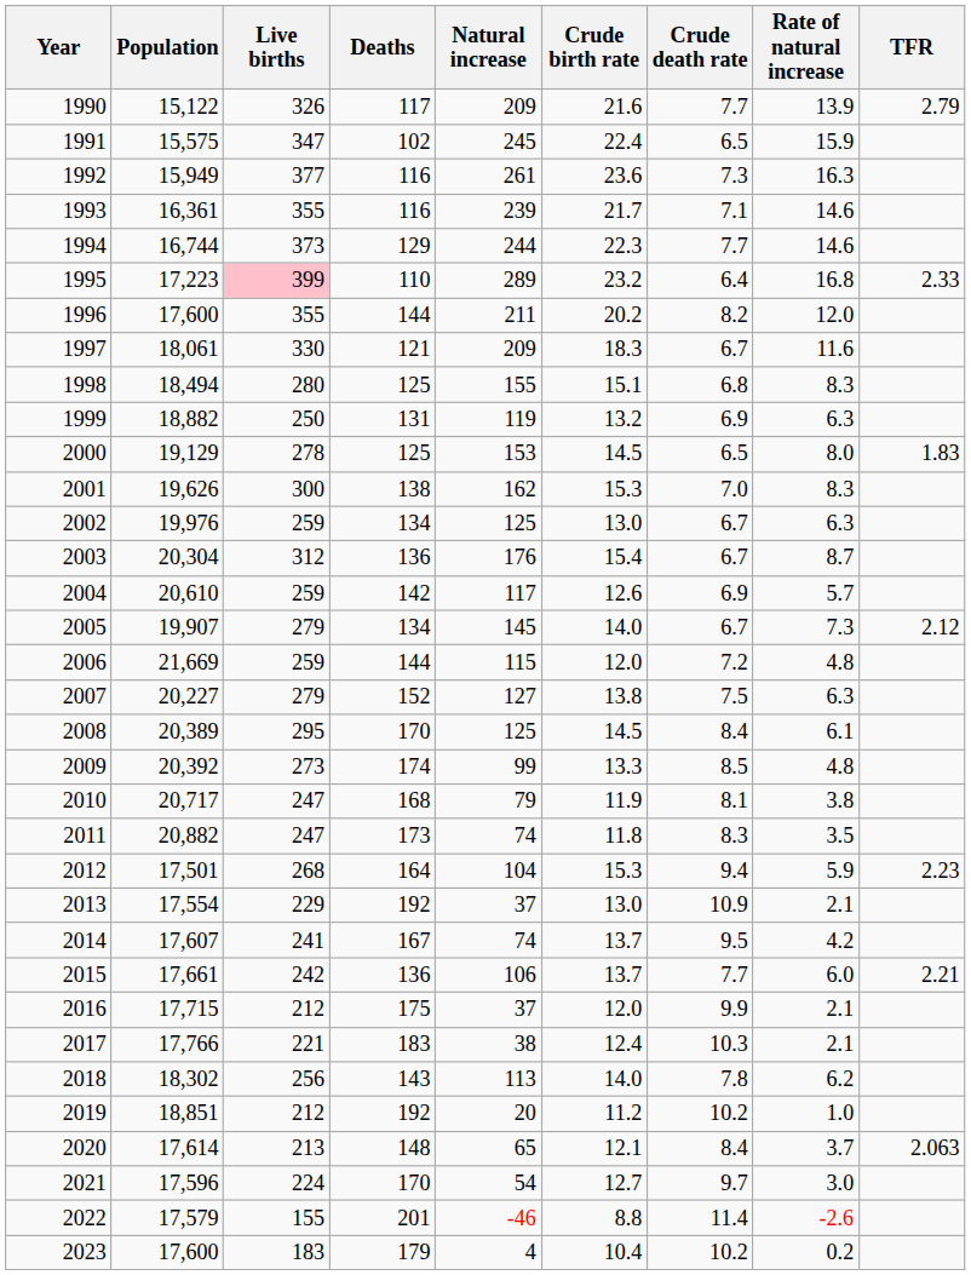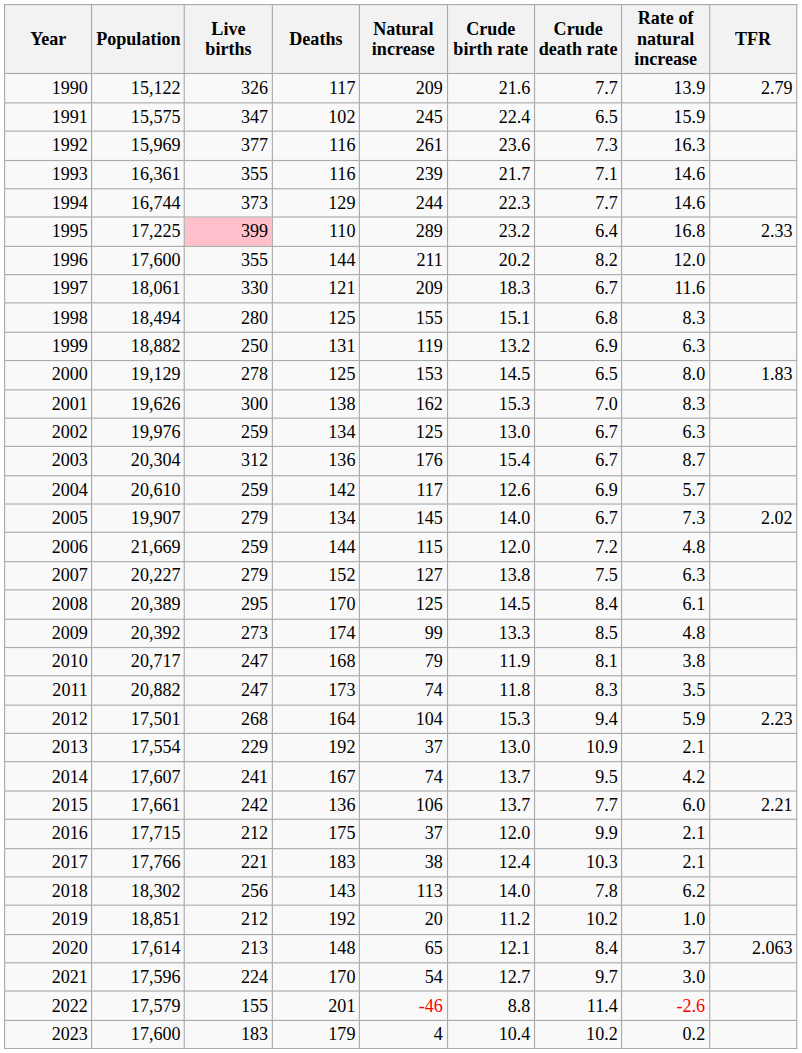 <table class="wikitable">
 <tr>
 <th width="70">Year</th>
 <th width="70">Population</th>
 <th width="70">Live births</th>
 <th width="70">Deaths</th>
 <th width="70">Natural increase</th>
 <th width="70">Crude birth rate</th>
 <th width="70">Crude death rate</th>
 <th width="70">Rate of natural increase</th>
 <th width="70">TFR</th>
 </tr>
 <tr>
 <td align="right">1990</td>
 <td align="right">15,122</td>
 <td align="right">326</td>
 <td align="right">117</td>
 <td align="right">209</td>
 <td align="right">21.6</td>
 <td align="right">7.7</td>
 <td align="right">13.9</td>
 <td align="right">2.79</td>
 </tr>
 <tr>
 <td align="right">1991</td>
 <td align="right">15,575</td>
 <td align="right">347</td>
 <td align="right">102</td>
 <td align="right">245</td>
 <td align="right">22.4</td>
 <td align="right">6.5</td>
 <td align="right">15.9</td>
 <td align="right"></td>
 </tr>
 <tr>
 <td align="right">1992</td>
-<td align="right">15,949</td>
+<td align="right">15,969</td>
 <td align="right">377</td>
 <td align="right">116</td>
 <td align="right">261</td>
 <td align="right">23.6</td>
 <td align="right">7.3</td>
 <td align="right">16.3</td>
 <td align="right"></td>
 </tr>
 <tr>
 <td align="right">1993</td>
 <td align="right">16,361</td>
 <td align="right">355</td>
 <td align="right">116</td>
 <td align="right">239</td>
 <td align="right">21.7</td>
 <td align="right">7.1</td>
 <td align="right">14.6</td>
 <td align="right"></td>
 </tr>
 <tr>
 <td align="right">1994</td>
 <td align="right">16,744</td>
 <td align="right">373</td>
 <td align="right">129</td>
 <td align="right">244</td>
 <td align="right">22.3</td>
 <td align="right">7.7</td>
 <td align="right">14.6</td>
 <td align="right"></td>
 </tr>
 <tr>
 <td align="right">1995</td>
-<td align="right">17,223</td>
+<td align="right">17,225</td>
 <td align="right" style="background: pink;">399</td>
 <td align="right">110</td>
 <td align="right">289</td>
 <td align="right">23.2</td>
 <td align="right">6.4</td>
 <td align="right">16.8</td>
 <td align="right">2.33</td>
 </tr>
 <tr>
 <td align="right">1996</td>
 <td align="right">17,600</td>
 <td align="right">355</td>
 <td align="right">144</td>
 <td align="right">211</td>
 <td align="right">20.2</td>
 <td align="right">8.2</td>
 <td align="right">12.0</td>
 <td align="right"></td>
 </tr>
 <tr>
 <td align="right">1997</td>
 <td align="right">18,061</td>
 <td align="right">330</td>
 <td align="right">121</td>
 <td align="right">209</td>
 <td align="right">18.3</td>
 <td align="right">6.7</td>
 <td align="right">11.6</td>
 <td align="right"></td>
 </tr>
 <tr>
 <td align="right">1998</td>
 <td align="right">18,494</td>
 <td align="right">280</td>
 <td align="right">125</td>
 <td align="right">155</td>
 <td align="right">15.1</td>
 <td align="right">6.8</td>
 <td align="right">8.3</td>
 <td align="right"></td>
 </tr>
 <tr>
 <td align="right">1999</td>
 <td align="right">18,882</td>
 <td align="right">250</td>
 <td align="right">131</td>
 <td align="right">119</td>
 <td align="right">13.2</td>
 <td align="right">6.9</td>
 <td align="right">6.3</td>
 <td align="right"></td>
 </tr>
 <tr>
 <td align="right">2000</td>
 <td align="right">19,129</td>
 <td align="right">278</td>
 <td align="right">125</td>
 <td align="right">153</td>
 <td align="right">14.5</td>
 <td align="right">6.5</td>
 <td align="right">8.0</td>
 <td align="right">1.83</td>
 </tr>
 <tr>
 <td align="right">2001</td>
 <td align="right">19,626</td>
 <td align="right">300</td>
 <td align="right">138</td>
 <td align="right">162</td>
 <td align="right">15.3</td>
 <td align="right">7.0</td>
 <td align="right">8.3</td>
 <td align="right"></td>
 </tr>
 <tr>
 <td align="right">2002</td>
 <td align="right">19,976</td>
 <td align="right">259</td>
 <td align="right">134</td>
 <td align="right">125</td>
 <td align="right">13.0</td>
 <td align="right">6.7</td>
 <td align="right">6.3</td>
 <td align="right"></td>
 </tr>
 <tr>
 <td align="right">2003</td>
 <td align="right">20,304</td>
 <td align="right">312</td>
 <td align="right">136</td>
 <td align="right">176</td>
 <td align="right">15.4</td>
 <td align="right">6.7</td>
 <td align="right">8.7</td>
 <td align="right"></td>
 </tr>
 <tr>
 <td align="right">2004</td>
 <td align="right">20,610</td>
 <td align="right">259</td>
 <td align="right">142</td>
 <td align="right">117</td>
 <td align="right">12.6</td>
 <td align="right">6.9</td>
 <td align="right">5.7</td>
 <td align="right"></td>
 </tr>
 <tr>
 <td align="right">2005</td>
 <td align="right">19,907</td>
 <td align="right">279</td>
 <td align="right">134</td>
 <td align="right">145</td>
 <td align="right">14.0</td>
 <td align="right">6.7</td>
 <td align="right">7.3</td>
-<td align="right">2.12</td>
+<td align="right">2.02</td>
 </tr>
 <tr>
 <td align="right">2006</td>
 <td align="right">21,669</td>
 <td align="right">259</td>
 <td align="right">144</td>
 <td align="right">115</td>
 <td align="right">12.0</td>
 <td align="right">7.2</td>
 <td align="right">4.8</td>
 <td align="right"></td>
 </tr>
 <tr>
 <td align="right">2007</td>
 <td align="right">20,227</td>
 <td align="right">279</td>
 <td align="right">152</td>
 <td align="right">127</td>
 <td align="right">13.8</td>
 <td align="right">7.5</td>
 <td align="right">6.3</td>
 <td align="right"></td>
 </tr>
 <tr>
 <td align="right">2008</td>
 <td align="right">20,389</td>
 <td align="right">295</td>
 <td align="right">170</td>
 <td align="right">125</td>
 <td align="right">14.5</td>
 <td align="right">8.4</td>
 <td align="right">6.1</td>
 <td align="right"></td>
 </tr>
 <tr>
 <td align="right">2009</td>
 <td align="right">20,392</td>
 <td align="right">273</td>
 <td align="right">174</td>
 <td align="right">99</td>
 <td align="right">13.3</td>
 <td align="right">8.5</td>
 <td align="right">4.8</td>
 <td align="right"></td>
 </tr>
 <tr>
 <td align="right">2010</td>
 <td align="right">20,717</td>
 <td align="right">247</td>
 <td align="right">168</td>
 <td align="right">79</td>
 <td align="right">11.9</td>
 <td align="right">8.1</td>
 <td align="right">3.8</td>
 <td align="right"></td>
 </tr>
 <tr>
 <td align="right">2011</td>
 <td align="right">20,882</td>
 <td align="right">247</td>
 <td align="right">173</td>
 <td align="right">74</td>
 <td align="right">11.8</td>
 <td align="right">8.3</td>
 <td align="right">3.5</td>
 <td align="right"></td>
 </tr>
 <tr>
 <td align="right">2012</td>
 <td align="right">17,501</td>
 <td align="right">268</td>
 <td align="right">164</td>
 <td align="right">104</td>
 <td align="right">15.3</td>
 <td align="right">9.4</td>
 <td align="right">5.9</td>
 <td align="right">2.23</td>
 </tr>
 <tr>
 <td align="right">2013</td>
 <td align="right">17,554</td>
 <td align="right">229</td>
 <td align="right">192</td>
 <td align="right">37</td>
 <td align="right">13.0</td>
 <td align="right">10.9</td>
 <td align="right">2.1</td>
 <td align="right"></td>
 </tr>
 <tr>
 <td align="right">2014</td>
 <td align="right">17,607</td>
 <td align="right">241</td>
 <td align="right">167</td>
 <td align="right">74</td>
 <td align="right">13.7</td>
 <td align="right">9.5</td>
 <td align="right">4.2</td>
 <td align="right"></td>
 </tr>
 <tr>
 <td align="right">2015</td>
 <td align="right">17,661</td>
 <td align="right">242</td>
 <td align="right">136</td>
 <td align="right">106</td>
 <td align="right">13.7</td>
 <td align="right">7.7</td>
 <td align="right">6.0</td>
 <td align="right">2.21</td>
 </tr>
 <tr>
 <td align="right">2016</td>
 <td align="right">17,715</td>
 <td align="right">212</td>
 <td align="right">175</td>
 <td align="right">37</td>
 <td align="right">12.0</td>
 <td align="right">9.9</td>
 <td align="right">2.1</td>
 <td align="right"></td>
 </tr>
 <tr>
 <td align="right">2017</td>
 <td align="right">17,766</td>
 <td align="right">221</td>
 <td align="right">183</td>
 <td align="right">38</td>
 <td align="right">12.4</td>
 <td align="right">10.3</td>
 <td align="right">2.1</td>
 <td align="right"></td>
 </tr>
 <tr>
 <td align="right">2018</td>
 <td align="right">18,302</td>
 <td align="right">256</td>
 <td align="right">143</td>
 <td align="right">113</td>
 <td align="right">14.0</td>
 <td align="right">7.8</td>
 <td align="right">6.2</td>
 <td align="right"></td>
 </tr>
 <tr>
 <td align="right">2019</td>
 <td align="right">18,851</td>
 <td align="right">212</td>
 <td align="right">192</td>
 <td align="right">20</td>
 <td align="right">11.2</td>
 <td align="right">10.2</td>
 <td align="right">1.0</td>
 <td align="right"></td>
 </tr>
 <tr>
 <td align="right">2020</td>
 <td align="right">17,614</td>
 <td align="right">213</td>
 <td align="right">148</td>
 <td align="right">65</td>
 <td align="right">12.1</td>
 <td align="right">8.4</td>
 <td align="right">3.7</td>
 <td align="right">2.063</td>
 </tr>
 <tr>
 <td align="right">2021</td>
 <td align="right">17,596</td>
 <td align="right">224</td>
 <td align="right">170</td>
 <td align="right">54</td>
 <td align="right">12.7</td>
 <td align="right">9.7</td>
 <td align="right">3.0</td>
 <td align="right"></td>
 </tr>
 <tr>
 <td align="right">2022</td>
 <td align="right">17,579</td>
 <td align="right">155</td>
 <td align="right">201</td>
 <td align="right" style="color: red">-46</td>
 <td align="right">8.8</td>
 <td align="right">11.4</td>
 <td align="right" style="color: red">-2.6</td>
 <td align="right"></td>
 </tr>
 <tr>
 <td align="right">2023</td>
 <td align="right">17,600</td>
 <td align="right">183</td>
 <td align="right">179</td>
 <td align="right">4</td>
 <td align="right">10.4</td>
 <td align="right">10.2</td>
 <td align="right">0.2</td>
 <td align="right"></td>
 </tr>
 <tr>
 </tr>
 </table>
